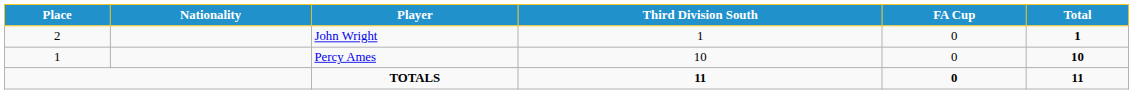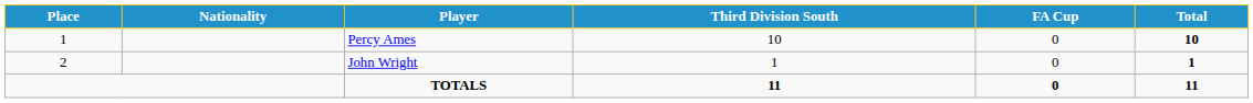 <table class="wikitable" style="text-align:center; font-size:90%; width:100%;">
 <tr>
 <th style="background:#2191CC; color:white; border:1px solid #F7C408; text-align:center;">Place</th>
 <th style="background:#2191CC; color:white; border:1px solid #F7C408; text-align:center;">Nationality</th>
 <th style="background:#2191CC; color:white; border:1px solid #F7C408; text-align:center;">Player</th>
 <th style="background:#2191CC; color:white; border:1px solid #F7C408; text-align:center;">Third Division South</th>
 <th style="background:#2191CC; color:white; border:1px solid #F7C408; text-align:center;">FA Cup</th>
 <th style="background:#2191CC; color:white; border:1px solid #F7C408; text-align:center;">Total</th>
 </tr>
 <tr>
+<td>1</td>
+<td></td>
+<td align="left"><a href='#'>Percy Ames</a></td>
+<td>10</td>
+<td>0</td>
+<td><strong>10</strong></td>
+</tr>
+<tr>
 <td>2</td>
 <td></td>
 <td align="left"><a href='#'>John Wright</a></td>
 <td>1</td>
 <td>0</td>
 <td><strong>1</strong></td>
-</tr>
-<tr>
-<td>1</td>
-<td></td>
-<td align="left"><a href='#'>Percy Ames</a></td>
-<td>10</td>
-<td>0</td>
-<td><strong>10</strong></td>
 </tr>
 <tr>
 <td colspan="2"></td>
 <td><strong>TOTALS</strong></td>
 <td><strong>11</strong></td>
 <td><strong>0</strong></td>
 <td><strong>11</strong></td>
 </tr>
 </table>
